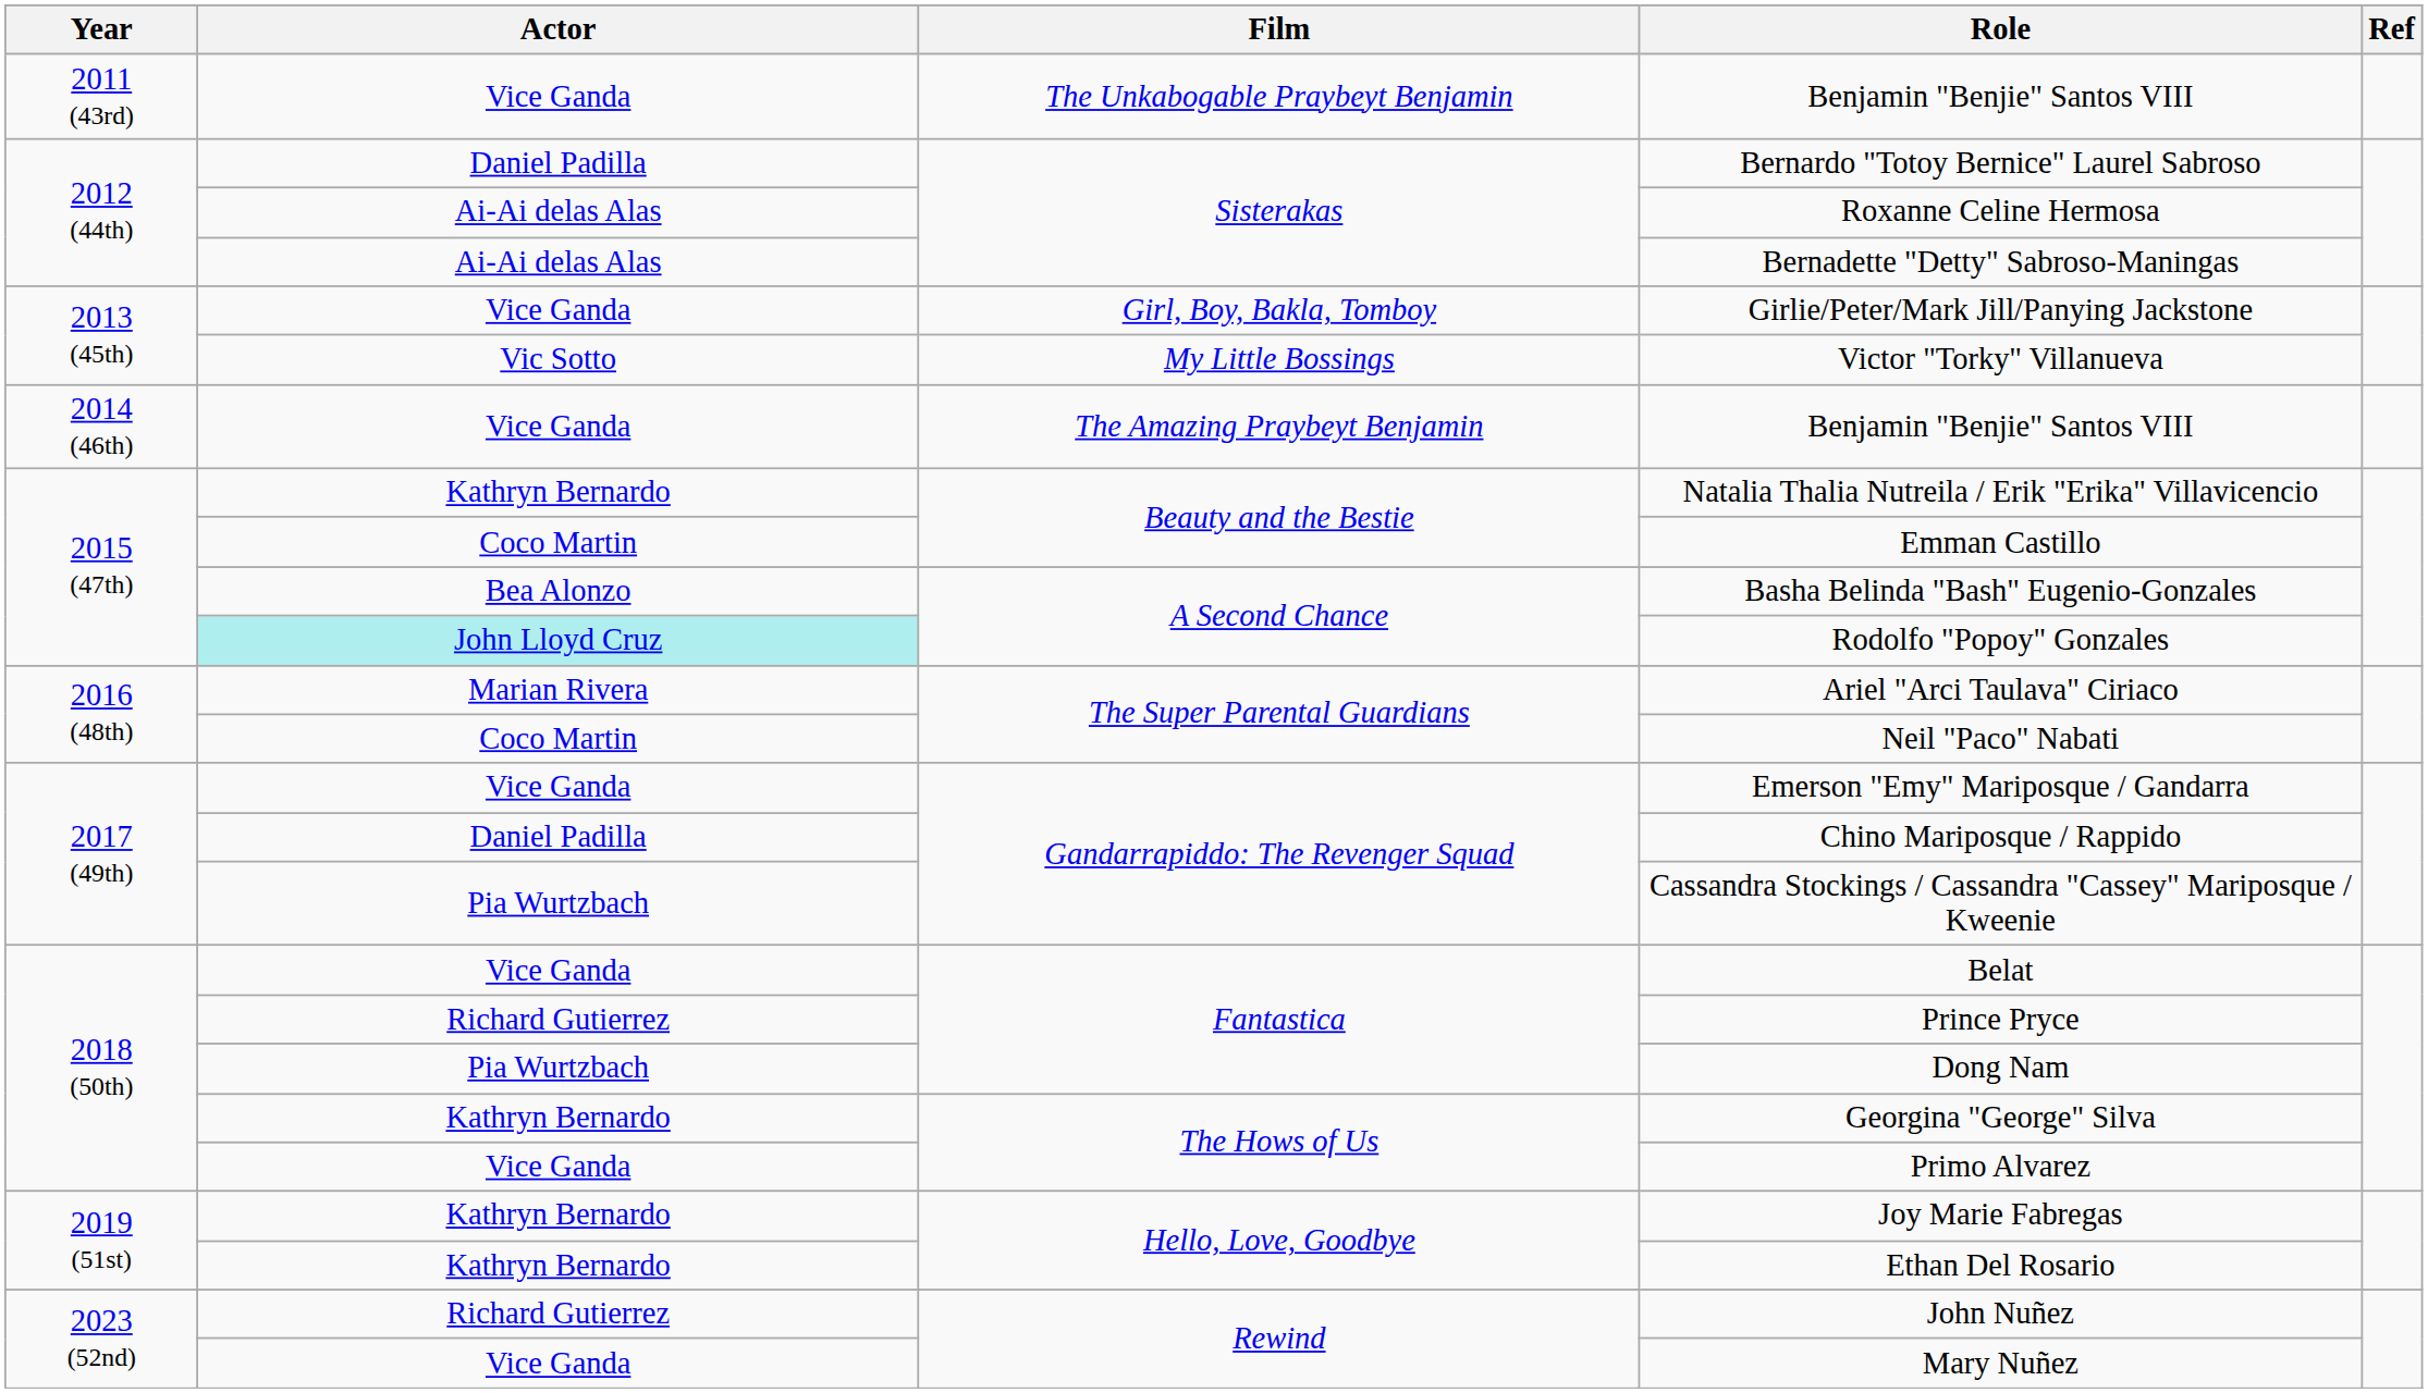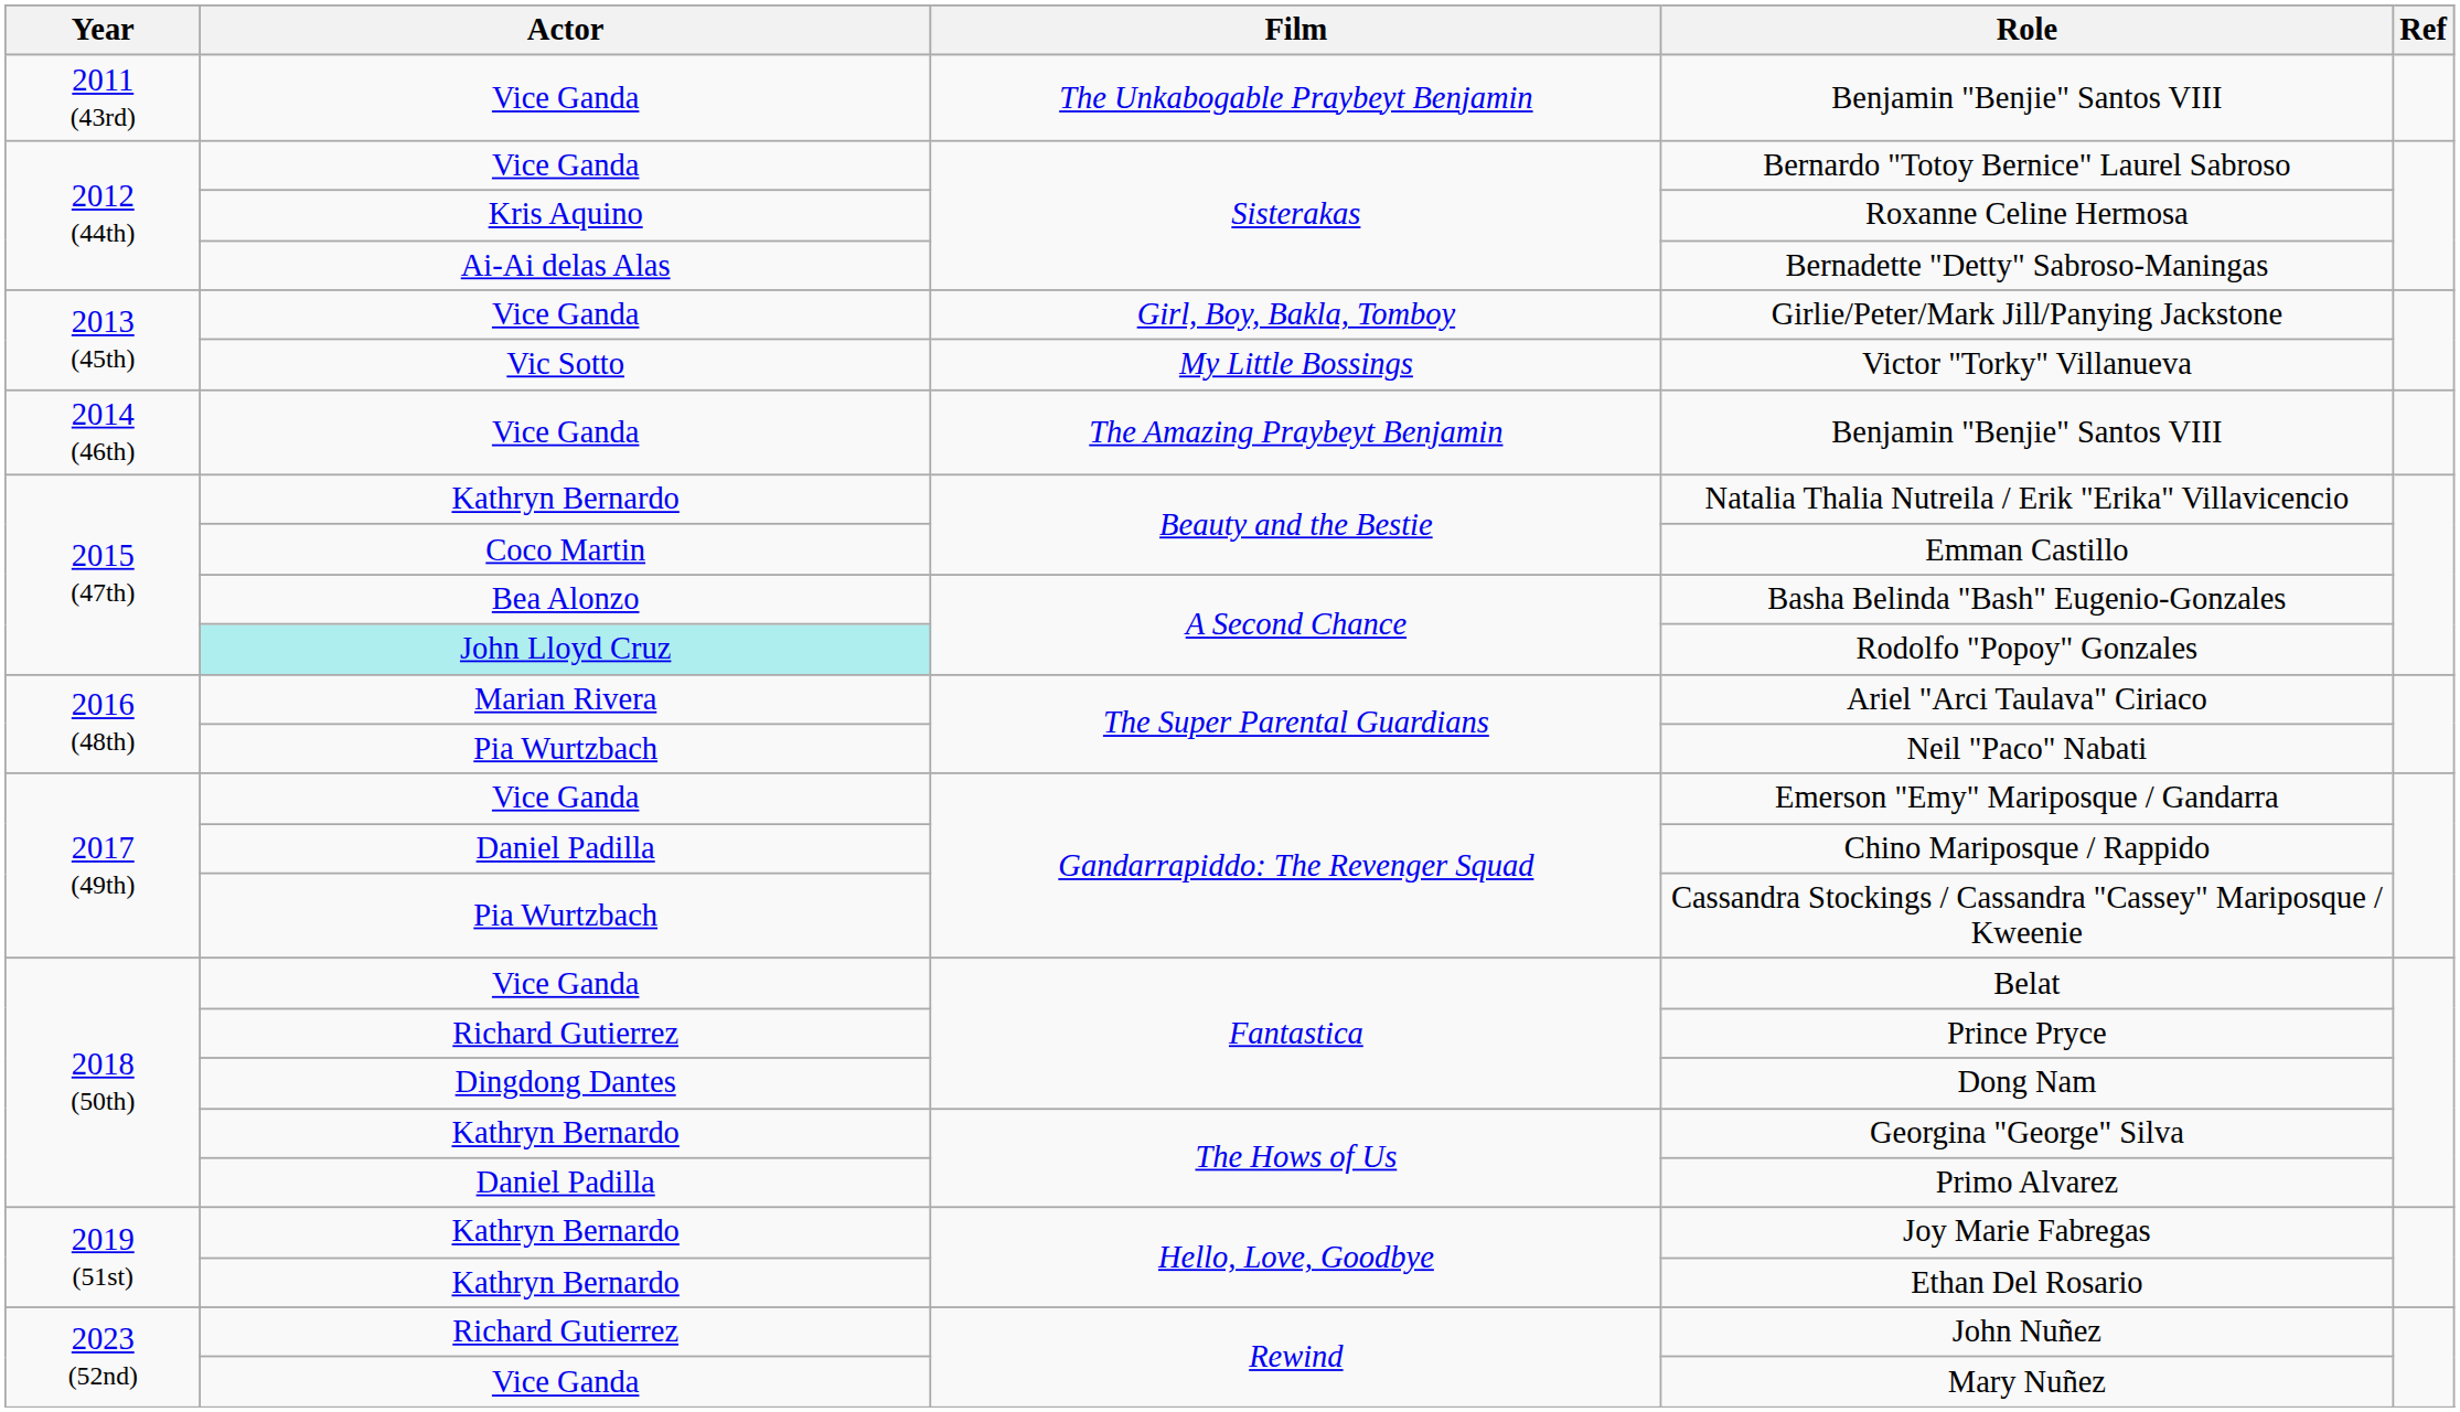 <table class="wikitable" style="text-align:center;">
 <tr style="background:#bebebe;">
 <th scope="col" style="width:8%;">Year</th>
 <th scope="col" style="width:30%;">Actor</th>
 <th scope="col" style="width:30%;">Film</th>
 <th scope="col" style="width:30%;">Role</th>
 <th scope="col" style="width:2%;">Ref</th>
 </tr>
 <tr>
 <td><a href='#'>2011</a> <br><small>(43rd)</small></td>
 <td><a href='#'>Vice Ganda</a></td>
 <td><em><a href='#'>The Unkabogable Praybeyt Benjamin</a></em></td>
 <td>Benjamin "Benjie" Santos VIII</td>
 <td></td>
 </tr>
 <tr>
 <td rowspan=3><a href='#'>2012</a> <br><small>(44th)</small></td>
-<td><a href='#'>Daniel Padilla</a></td>
+<td><a href='#'>Vice Ganda</a></td>
 <td rowspan=3><em><a href='#'>Sisterakas</a></em></td>
 <td>Bernardo "Totoy Bernice" Laurel Sabroso</td>
 <td rowspan=3></td>
 </tr>
 <tr>
-<td><a href='#'>Ai-Ai delas Alas</a></td>
+<td><a href='#'>Kris Aquino</a></td>
 <td>Roxanne Celine Hermosa</td>
 </tr>
 <tr>
 <td><a href='#'>Ai-Ai delas Alas</a></td>
 <td>Bernadette "Detty" Sabroso-Maningas</td>
 </tr>
 <tr>
 <td rowspan=2><a href='#'>2013</a> <br><small>(45th)</small></td>
 <td><a href='#'>Vice Ganda</a> <br></td>
 <td><em><a href='#'>Girl, Boy, Bakla, Tomboy</a></em></td>
 <td>Girlie/Peter/Mark Jill/Panying Jackstone</td>
 <td rowspan=2></td>
 </tr>
 <tr>
 <td><a href='#'>Vic Sotto</a></td>
 <td><em><a href='#'>My Little Bossings</a></em></td>
 <td>Victor "Torky" Villanueva</td>
 </tr>
 <tr>
 <td><a href='#'>2014</a> <br><small>(46th)</small></td>
 <td><a href='#'>Vice Ganda</a></td>
 <td><em><a href='#'>The Amazing Praybeyt Benjamin</a></em></td>
 <td>Benjamin "Benjie" Santos VIII</td>
 <td></td>
 </tr>
 <tr>
 <td rowspan=4><a href='#'>2015</a> <br><small>(47th)</small></td>
 <td><a href='#'>Kathryn Bernardo</a></td>
 <td rowspan=2><em><a href='#'>Beauty and the Bestie</a></em></td>
 <td>Natalia Thalia Nutreila / Erik "Erika" Villavicencio</td>
 <td rowspan=4></td>
 </tr>
 <tr>
 <td><a href='#'>Coco Martin</a></td>
 <td>Emman Castillo</td>
 </tr>
 <tr>
 <td><a href='#'>Bea Alonzo</a></td>
 <td rowspan=2><em><a href='#'>A Second Chance</a></em></td>
 <td>Basha Belinda "Bash" Eugenio-Gonzales</td>
 </tr>
 <tr>
 <td style="background: paleturquoise;"><a href='#'>John Lloyd Cruz</a></td>
 <td>Rodolfo "Popoy" Gonzales</td>
 </tr>
 <tr>
 <td rowspan=2><a href='#'>2016</a> <br><small>(48th)</small></td>
 <td><a href='#'>Marian Rivera</a></td>
 <td rowspan=2><em><a href='#'>The Super Parental Guardians</a></em></td>
 <td>Ariel "Arci Taulava" Ciriaco</td>
 <td rowspan=2></td>
 </tr>
 <tr>
-<td><a href='#'>Coco Martin</a></td>
+<td><a href='#'>Pia Wurtzbach</a></td>
 <td>Neil "Paco" Nabati</td>
 </tr>
 <tr>
 <td rowspan=3><a href='#'>2017</a> <br><small>(49th)</small></td>
 <td><a href='#'>Vice Ganda</a></td>
 <td rowspan=3><em><a href='#'>Gandarrapiddo: The Revenger Squad</a></em></td>
 <td>Emerson "Emy" Mariposque / Gandarra</td>
 <td rowspan=3></td>
 </tr>
 <tr>
 <td><a href='#'>Daniel Padilla</a></td>
 <td>Chino Mariposque / Rappido</td>
 </tr>
 <tr>
 <td><a href='#'>Pia Wurtzbach</a></td>
 <td>Cassandra Stockings / Cassandra "Cassey" Mariposque / Kweenie</td>
 </tr>
 <tr>
 <td rowspan="5"><a href='#'>2018</a> <br><small>(50th)</small></td>
 <td><a href='#'>Vice Ganda</a></td>
 <td rowspan="3"><em><a href='#'>Fantastica</a></em></td>
 <td>Belat</td>
 <td rowspan=5></td>
 </tr>
 <tr>
 <td><a href='#'>Richard Gutierrez</a></td>
 <td>Prince Pryce</td>
 </tr>
 <tr>
-<td><a href='#'>Pia Wurtzbach</a></td>
+<td><a href='#'>Dingdong Dantes</a></td>
 <td>Dong Nam</td>
 </tr>
 <tr>
 <td><a href='#'>Kathryn Bernardo</a></td>
 <td rowspan="2"><em><a href='#'>The Hows of Us</a></em></td>
 <td>Georgina "George" Silva</td>
 </tr>
 <tr>
-<td><a href='#'>Vice Ganda</a></td>
+<td><a href='#'>Daniel Padilla</a></td>
 <td>Primo Alvarez</td>
 </tr>
 <tr>
 <td rowspan=2><a href='#'>2019</a> <br><small>(51st)</small></td>
 <td><a href='#'>Kathryn Bernardo</a></td>
 <td rowspan=2><em><a href='#'>Hello, Love, Goodbye</a></em></td>
 <td>Joy Marie Fabregas</td>
 <td rowspan=2></td>
 </tr>
 <tr>
 <td><a href='#'>Kathryn Bernardo</a></td>
 <td>Ethan Del Rosario</td>
 </tr>
 <tr>
 <td rowspan=2><a href='#'>2023</a> <br><small>(52nd)</small></td>
 <td><a href='#'>Richard Gutierrez</a></td>
 <td rowspan=2><em><a href='#'>Rewind</a></em></td>
 <td>John Nuñez</td>
 <td rowspan=2></td>
 </tr>
 <tr>
 <td><a href='#'>Vice Ganda</a></td>
 <td>Mary Nuñez</td>
 </tr>
 <tr>
 </tr>
 </table>
